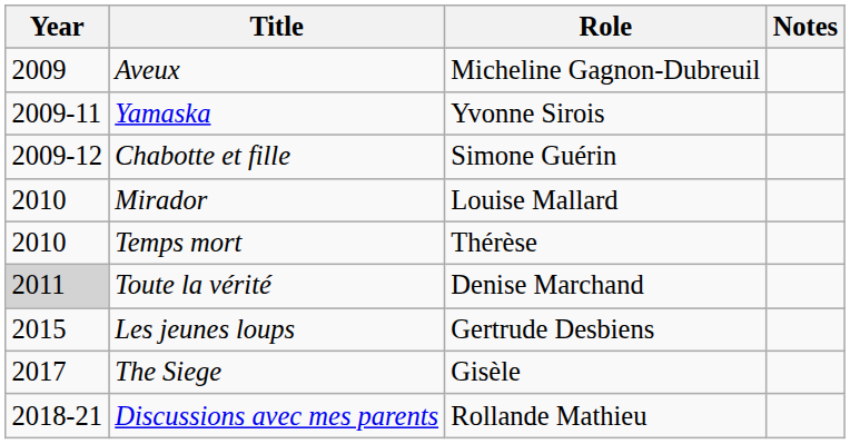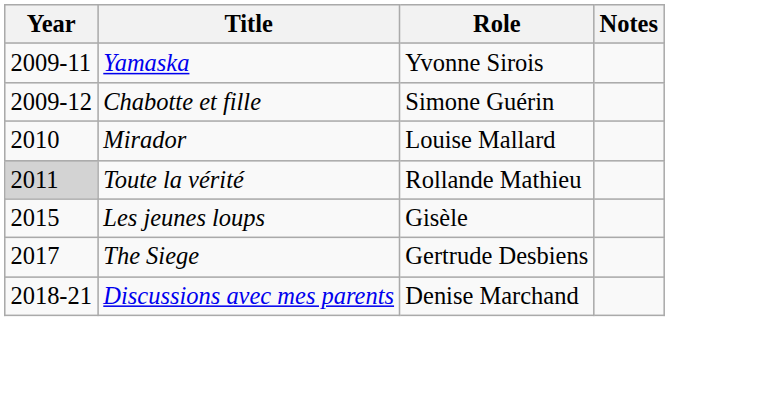 <table class="wikitable sortable">
 <tr>
 <th>Year</th>
 <th>Title</th>
 <th>Role</th>
 <th>Notes</th>
-</tr>
-<tr>
-<td>2009</td>
-<td><em>Aveux</em></td>
-<td>Micheline Gagnon-Dubreuil</td>
-<td></td>
 </tr>
 <tr>
 <td>2009-11</td>
 <td><em><a href='#'>Yamaska</a></em></td>
 <td>Yvonne Sirois</td>
 <td></td>
 </tr>
 <tr>
 <td>2009-12</td>
 <td><em>Chabotte et fille</em></td>
 <td>Simone Guérin</td>
 <td></td>
 </tr>
 <tr>
 <td>2010</td>
 <td><em>Mirador</em></td>
 <td>Louise Mallard</td>
 <td></td>
 </tr>
 <tr>
-<td>2010</td>
-<td><em>Temps mort</em></td>
-<td>Thérèse</td>
-<td></td>
-</tr>
-<tr>
 <td style="background: lightgrey;">2011</td>
 <td><em>Toute la vérité</em></td>
-<td>Denise Marchand</td>
+<td>Rollande Mathieu</td>
 <td></td>
 </tr>
 <tr>
 <td>2015</td>
 <td><em>Les jeunes loups</em></td>
-<td>Gertrude Desbiens</td>
+<td>Gisèle</td>
 <td></td>
 </tr>
 <tr>
 <td>2017</td>
 <td><em>The Siege</em></td>
-<td>Gisèle</td>
+<td>Gertrude Desbiens</td>
 <td></td>
 </tr>
 <tr>
 <td>2018-21</td>
 <td><em><a href='#'>Discussions avec mes parents</a></em></td>
-<td>Rollande Mathieu</td>
+<td>Denise Marchand</td>
 <td></td>
 </tr>
 </table>
